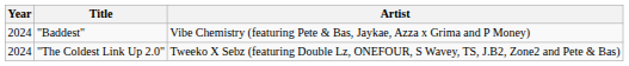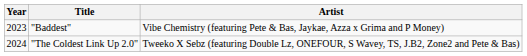 <table class="wikitable">
 <tr>
 <th>Year</th>
 <th>Title</th>
 <th>Artist</th>
 </tr>
 <tr>
-<td>2024</td>
+<td>2023</td>
 <td>"Baddest"</td>
 <td>Vibe Chemistry (featuring Pete & Bas, Jaykae, Azza x Grima and P Money)</td>
 </tr>
 <tr>
 <td>2024</td>
 <td>"The Coldest Link Up 2.0"</td>
 <td>Tweeko X Sebz (featuring Double Lz, ONEFOUR, S Wavey, TS, J.B2, Zone2 and Pete & Bas)</td>
 </tr>
 </table>
